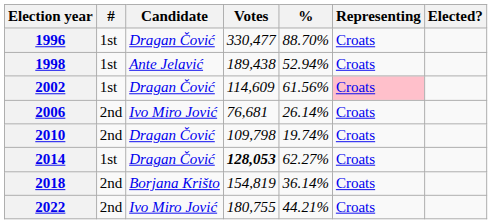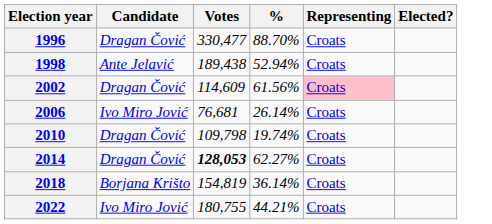 <table class="wikitable">
 <tr>
 <th>Election year</th>
-<th>#</th>
 <th>Candidate</th>
 <th>Votes</th>
 <th>%</th>
 <th>Representing</th>
 <th>Elected?</th>
 </tr>
 <tr>
 <th><a href='#'>1996</a></th>
-<td>1st</td>
 <td><em><a href='#'>Dragan Čović</a></em></td>
 <td><em>330,477</em></td>
 <td><em>88.70%</em></td>
 <td><a href='#'>Croats</a></td>
 <td></td>
 </tr>
 <tr>
 <th><a href='#'>1998</a></th>
-<td>1st</td>
 <td><em><a href='#'>Ante Jelavić</a></em></td>
 <td><em>189,438</em></td>
 <td><em>52.94%</em></td>
 <td><a href='#'>Croats</a></td>
 <td></td>
 </tr>
 <tr>
 <th><a href='#'>2002</a></th>
-<td>1st</td>
 <td><em><a href='#'>Dragan Čović</a></em></td>
 <td><em>114,609</em></td>
 <td><em>61.56%</em></td>
 <td style="background: pink;"><a href='#'>Croats</a></td>
 <td></td>
 </tr>
 <tr>
 <th><a href='#'>2006</a></th>
-<td>2nd</td>
 <td><em><a href='#'>Ivo Miro Jović</a></em></td>
 <td><em>76,681</em></td>
 <td><em>26.14%</em></td>
 <td><a href='#'>Croats</a></td>
 <td></td>
 </tr>
 <tr>
 <th><a href='#'>2010</a></th>
-<td>2nd</td>
 <td><em><a href='#'>Dragan Čović</a></em></td>
 <td><em>109,798</em></td>
 <td><em>19.74%</em></td>
 <td><a href='#'>Croats</a></td>
 <td></td>
 </tr>
 <tr>
 <th><a href='#'>2014</a></th>
-<td>1st</td>
 <td><em><a href='#'>Dragan Čović</a></em></td>
 <td><strong><em>128,053</em></strong></td>
 <td><em>62.27%</em></td>
 <td><a href='#'>Croats</a></td>
 <td></td>
 </tr>
 <tr>
 <th><a href='#'>2018</a></th>
-<td>2nd</td>
 <td><em><a href='#'>Borjana Krišto</a></em></td>
 <td><em>154,819</em></td>
 <td><em>36.14%</em></td>
 <td><a href='#'>Croats</a></td>
 <td></td>
 </tr>
 <tr>
 <th><a href='#'>2022</a></th>
-<td>2nd</td>
 <td><em><a href='#'>Ivo Miro Jović</a></em></td>
 <td><em>180,755</em></td>
 <td><em>44.21%</em></td>
 <td><a href='#'>Croats</a></td>
 <td></td>
 </tr>
 </table>
